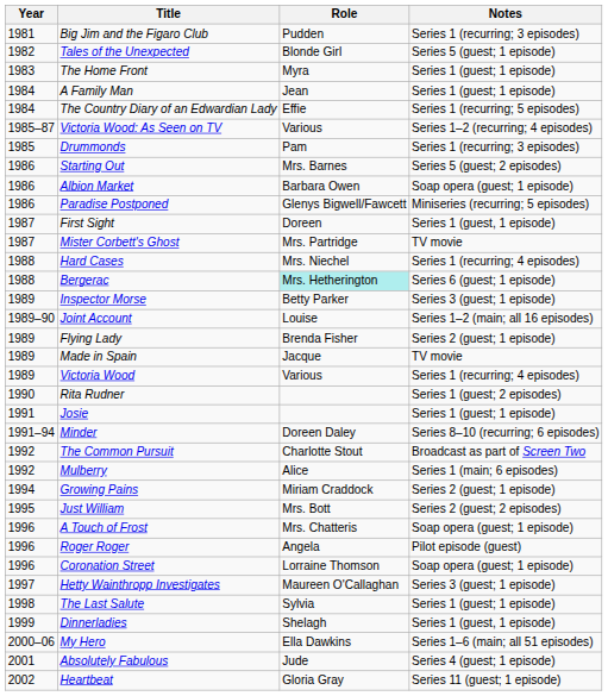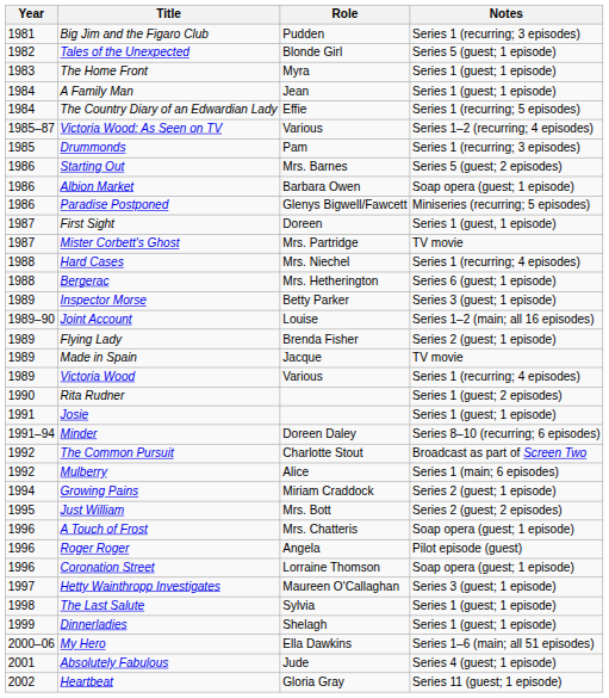 <table class="wikitable plainrowheaders sortable">
 <tr>
 <th scope="col">Year</th>
 <th scope="col">Title</th>
 <th scope="col">Role</th>
 <th class="unsortable">Notes</th>
 </tr>
 <tr>
 <td>1981</td>
 <td><em>Big Jim and the Figaro Club</em></td>
 <td>Pudden</td>
 <td>Series 1 (recurring; 3 episodes)</td>
 </tr>
 <tr>
 <td>1982</td>
 <td><em><a href='#'>Tales of the Unexpected</a></em></td>
 <td>Blonde Girl</td>
 <td>Series 5 (guest; 1 episode)</td>
 </tr>
 <tr>
 <td>1983</td>
 <td><em>The Home Front</em></td>
 <td>Myra</td>
 <td>Series 1 (guest; 1 episode)</td>
 </tr>
 <tr>
 <td>1984</td>
 <td><em>A Family Man</em></td>
 <td>Jean</td>
 <td>Series 1 (guest; 1 episode)</td>
 </tr>
 <tr>
 <td>1984</td>
 <td><em>The Country Diary of an Edwardian Lady</em></td>
 <td>Effie</td>
 <td>Series 1 (recurring; 5 episodes)</td>
 </tr>
 <tr>
 <td>1985–87</td>
 <td><em><a href='#'>Victoria Wood: As Seen on TV</a></em></td>
 <td>Various</td>
 <td>Series 1–2 (recurring; 4 episodes)</td>
 </tr>
 <tr>
 <td>1985</td>
 <td><em><a href='#'>Drummonds</a></em></td>
 <td>Pam</td>
 <td>Series 1 (recurring; 3 episodes)</td>
 </tr>
 <tr>
 <td>1986</td>
 <td><em><a href='#'>Starting Out</a></em></td>
 <td>Mrs. Barnes</td>
 <td>Series 5 (guest; 2 episodes)</td>
 </tr>
 <tr>
 <td>1986</td>
 <td><em><a href='#'>Albion Market</a></em></td>
 <td>Barbara Owen</td>
 <td>Soap opera (guest; 1 episode)</td>
 </tr>
 <tr>
 <td>1986</td>
 <td><em><a href='#'>Paradise Postponed</a></em></td>
 <td>Glenys Bigwell/Fawcett</td>
 <td>Miniseries (recurring; 5 episodes)</td>
 </tr>
 <tr>
 <td>1987</td>
 <td><em>First Sight</em></td>
 <td>Doreen</td>
 <td>Series 1 (guest, 1 episode)</td>
 </tr>
 <tr>
 <td>1987</td>
 <td><em><a href='#'>Mister Corbett's Ghost</a></em></td>
 <td>Mrs. Partridge</td>
 <td>TV movie</td>
 </tr>
 <tr>
 <td>1988</td>
 <td><em><a href='#'>Hard Cases</a></em></td>
 <td>Mrs. Niechel</td>
 <td>Series 1 (recurring; 4 episodes)</td>
 </tr>
 <tr>
 <td>1988</td>
 <td><em><a href='#'>Bergerac</a></em></td>
-<td style="background: paleturquoise;">Mrs. Hetherington</td>
+<td>Mrs. Hetherington</td>
 <td>Series 6 (guest; 1 episode)</td>
 </tr>
 <tr>
 <td>1989</td>
 <td><em><a href='#'>Inspector Morse</a></em></td>
 <td>Betty Parker</td>
 <td>Series 3 (guest; 1 episode)</td>
 </tr>
 <tr>
 <td>1989–90</td>
 <td><em><a href='#'>Joint Account</a></em></td>
 <td>Louise</td>
 <td>Series 1–2 (main; all 16 episodes)</td>
 </tr>
 <tr>
 <td>1989</td>
 <td><em>Flying Lady</em></td>
 <td>Brenda Fisher</td>
 <td>Series 2 (guest; 1 episode)</td>
 </tr>
 <tr>
 <td>1989</td>
 <td><em>Made in Spain</em></td>
 <td>Jacque</td>
 <td>TV movie</td>
 </tr>
 <tr>
 <td>1989</td>
 <td><em><a href='#'>Victoria Wood</a></em></td>
 <td>Various</td>
 <td>Series 1 (recurring; 4 episodes)</td>
 </tr>
 <tr>
 <td>1990</td>
 <td><em>Rita Rudner</em></td>
 <td></td>
 <td>Series 1 (guest; 2 episodes)</td>
 </tr>
 <tr>
 <td>1991</td>
 <td><em><a href='#'>Josie</a></em></td>
 <td></td>
 <td>Series 1 (guest; 1 episode)</td>
 </tr>
 <tr>
 <td>1991–94</td>
 <td><em><a href='#'>Minder</a></em></td>
 <td>Doreen Daley</td>
 <td>Series 8–10 (recurring; 6 episodes)</td>
 </tr>
 <tr>
 <td>1992</td>
 <td><em><a href='#'>The Common Pursuit</a></em></td>
 <td>Charlotte Stout</td>
 <td>Broadcast as part of <em><a href='#'>Screen Two</a></em></td>
 </tr>
 <tr>
 <td>1992</td>
 <td><em><a href='#'>Mulberry</a></em></td>
 <td>Alice</td>
 <td>Series 1 (main; 6 episodes)</td>
 </tr>
 <tr>
 <td>1994</td>
 <td><em><a href='#'>Growing Pains</a></em></td>
 <td>Miriam Craddock</td>
 <td>Series 2 (guest; 1 episode)</td>
 </tr>
 <tr>
 <td>1995</td>
 <td><em><a href='#'>Just William</a></em></td>
 <td>Mrs. Bott</td>
 <td>Series 2 (guest; 2 episodes)</td>
 </tr>
 <tr>
 <td>1996</td>
 <td><em><a href='#'>A Touch of Frost</a></em></td>
 <td>Mrs. Chatteris</td>
 <td>Soap opera (guest; 1 episode)</td>
 </tr>
 <tr>
 <td>1996</td>
 <td><em><a href='#'>Roger Roger</a></em></td>
 <td>Angela</td>
 <td>Pilot episode (guest)</td>
 </tr>
 <tr>
 <td>1996</td>
 <td><em><a href='#'>Coronation Street</a></em></td>
 <td>Lorraine Thomson</td>
 <td>Soap opera (guest; 1 episode)</td>
 </tr>
 <tr>
 <td>1997</td>
 <td><em><a href='#'>Hetty Wainthropp Investigates</a></em></td>
 <td>Maureen O'Callaghan</td>
 <td>Series 3 (guest; 1 episode)</td>
 </tr>
 <tr>
 <td>1998</td>
 <td><em><a href='#'>The Last Salute</a></em></td>
 <td>Sylvia</td>
 <td>Series 1 (guest; 1 episode)</td>
 </tr>
 <tr>
 <td>1999</td>
 <td><em><a href='#'>Dinnerladies</a></em></td>
 <td>Shelagh</td>
-<td>Series 1 (guest, 1 episode)</td>
+<td>Series 1 (guest; 1 episode)</td>
 </tr>
 <tr>
 <td>2000–06</td>
 <td><em><a href='#'>My Hero</a></em></td>
 <td>Ella Dawkins</td>
 <td>Series 1–6 (main; all 51 episodes)</td>
 </tr>
 <tr>
 <td>2001</td>
 <td><em><a href='#'>Absolutely Fabulous</a></em></td>
 <td>Jude</td>
 <td>Series 4 (guest; 1 episode)</td>
 </tr>
 <tr>
 <td>2002</td>
 <td><em><a href='#'>Heartbeat</a></em></td>
 <td>Gloria Gray</td>
 <td>Series 11 (guest; 1 episode)</td>
 </tr>
 </table>
